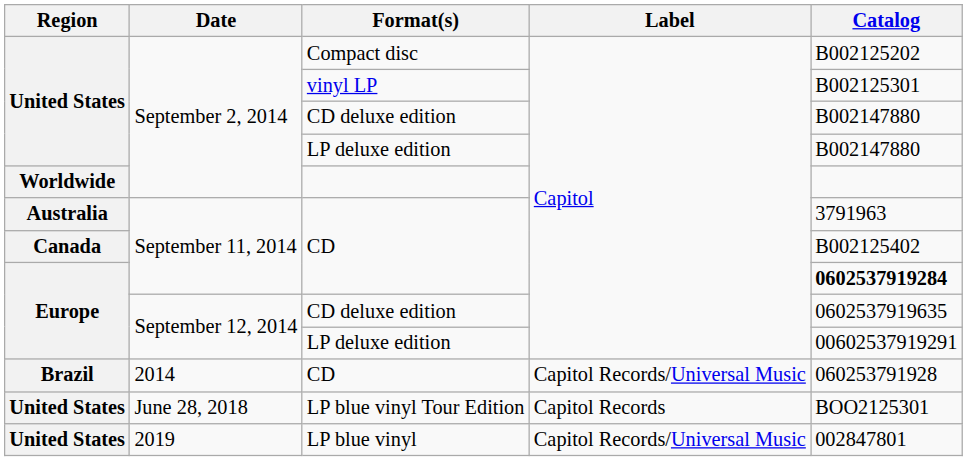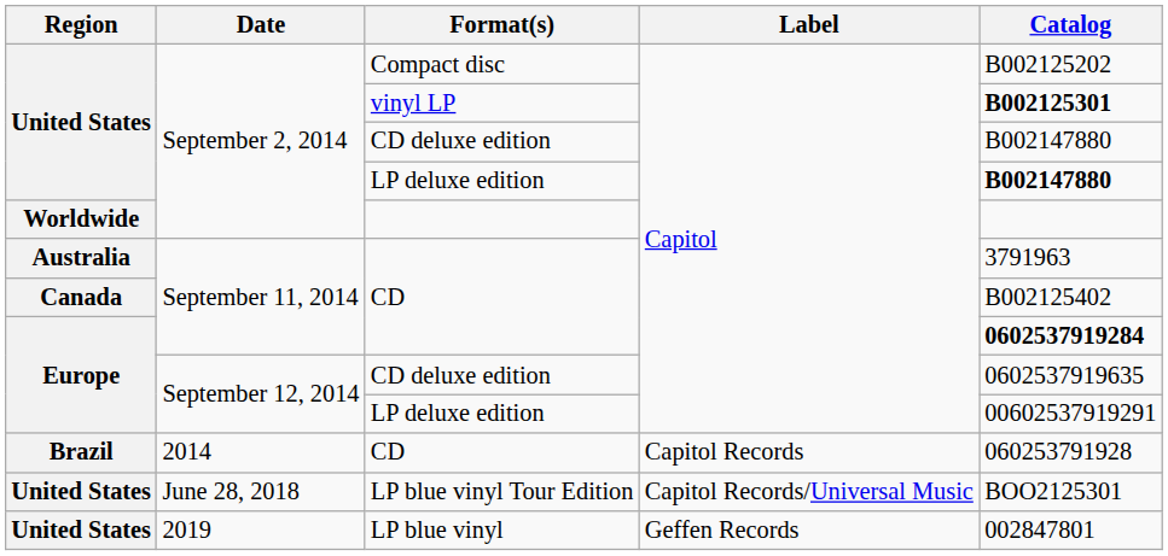 <table class="wikitable plainrowheaders">
 <tr>
 <th scope="col">Region</th>
 <th scope="col">Date</th>
 <th scope="col">Format(s)</th>
 <th scope="col">Label</th>
 <th scope="col"><a href='#'>Catalog</a></th>
 </tr>
 <tr>
 <th scope="rowgroup" rowspan="4">United States</th>
 <td rowspan="5">September 2, 2014</td>
 <td>Compact disc</td>
 <td rowspan="10"><a href='#'>Capitol</a></td>
 <td>B002125202</td>
 </tr>
 <tr>
 <td><a href='#'>vinyl LP</a></td>
-<td>B002125301</td>
+<td><strong>B002125301</strong></td>
 </tr>
 <tr>
 <td>CD deluxe edition</td>
 <td>B002147880</td>
 </tr>
 <tr>
 <td>LP deluxe edition</td>
-<td>B002147880</td>
+<td><strong>B002147880</strong></td>
 </tr>
 <tr>
 <th scope="row">Worldwide</th>
 <td></td>
 <td></td>
 </tr>
 <tr>
 <th scope="row">Australia</th>
 <td rowspan="3">September 11, 2014</td>
 <td rowspan="3">CD</td>
 <td>3791963</td>
 </tr>
 <tr>
 <th scope="row">Canada</th>
 <td>B002125402</td>
 </tr>
 <tr>
 <th scope="rowgroup" rowspan="3">Europe</th>
 <td><strong>0602537919284</strong></td>
 </tr>
 <tr>
 <td rowspan="2">September 12, 2014</td>
 <td>CD deluxe edition</td>
 <td>0602537919635</td>
 </tr>
 <tr>
 <td>LP deluxe edition</td>
 <td>00602537919291</td>
 </tr>
 <tr>
 <th scope="row">Brazil</th>
 <td>2014</td>
 <td>CD</td>
-<td>Capitol Records/<a href='#'>Universal Music</a></td>
+<td>Capitol Records</td>
 <td>060253791928</td>
 </tr>
 <tr>
 <th scope="row">United States</th>
 <td>June 28, 2018</td>
 <td>LP blue vinyl Tour Edition</td>
-<td>Capitol Records</td>
+<td>Capitol Records/<a href='#'>Universal Music</a></td>
 <td>BOO2125301</td>
 </tr>
 <tr>
 <th scope="row">United States</th>
 <td>2019</td>
 <td>LP blue vinyl</td>
-<td>Capitol Records/<a href='#'>Universal Music</a></td>
+<td>Geffen Records</td>
 <td>002847801</td>
 </tr>
 </table>
